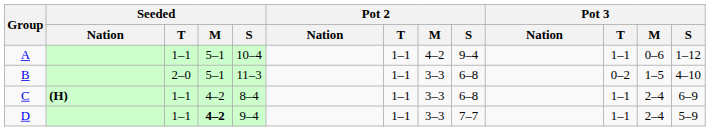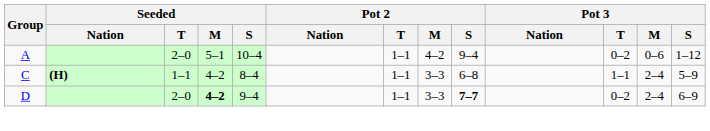 <table class="wikitable nowrap" style=text-align:center>
 <tr>
 <th rowspan=2>Group</th>
 <th colspan=4>Seeded</th>
 <th colspan=4>Pot 2</th>
 <th colspan=4>Pot 3</th>
 </tr>
 <tr>
 <th width=140>Nation</th>
 <th width=35>T</th>
 <th width=35>M</th>
 <th width=35>S</th>
 <th width=140>Nation</th>
 <th width=35>T</th>
 <th width=35>M</th>
 <th width=35>S</th>
 <th width=140>Nation</th>
 <th width=35>T</th>
 <th width=35>M</th>
 <th width=35>S</th>
 </tr>
 <tr>
 <td><a href='#'>A</a></td>
 <td style=text-align:left bgcolor=CCFFCC></td>
-<td bgcolor=CCFFCC>1–1</td>
+<td bgcolor=CCFFCC>2–0</td>
 <td bgcolor=CCFFCC>5–1</td>
 <td bgcolor=CCFFCC>10–4</td>
 <td style=text-align:left></td>
 <td>1–1</td>
 <td>4–2</td>
 <td>9–4</td>
 <td style=text-align:left></td>
-<td>1–1</td>
+<td>0–2</td>
 <td>0–6</td>
 <td>1–12</td>
-</tr>
-<tr>
-<td><a href='#'>B</a></td>
-<td style=text-align:left bgcolor=CCFFCC></td>
-<td bgcolor=CCFFCC>2–0</td>
-<td bgcolor=CCFFCC>5–1</td>
-<td bgcolor=CCFFCC>11–3</td>
-<td style=text-align:left></td>
-<td>1–1</td>
-<td>3–3</td>
-<td>6–8</td>
-<td style=text-align:left></td>
-<td>0–2</td>
-<td>1–5</td>
-<td>4–10</td>
 </tr>
 <tr>
 <td><a href='#'>C</a></td>
 <td style=text-align:left bgcolor=CCFFCC> <strong>(H)</strong></td>
 <td bgcolor=CCFFCC>1–1</td>
 <td bgcolor=CCFFCC>4–2</td>
 <td bgcolor=CCFFCC>8–4</td>
 <td style=text-align:left></td>
 <td>1–1</td>
 <td>3–3</td>
 <td>6–8</td>
 <td style=text-align:left></td>
 <td>1–1</td>
 <td>2–4</td>
-<td>6–9</td>
+<td>5–9</td>
 </tr>
 <tr>
 <td><a href='#'>D</a></td>
 <td style=text-align:left bgcolor=CCFFCC></td>
-<td bgcolor=CCFFCC>1–1</td>
+<td bgcolor=CCFFCC>2–0</td>
 <td bgcolor=CCFFCC><strong>4–2</strong></td>
 <td bgcolor=CCFFCC>9–4</td>
 <td style=text-align:left></td>
 <td>1–1</td>
 <td>3–3</td>
-<td>7–7</td>
+<td><strong>7–7</strong></td>
 <td style=text-align:left></td>
-<td>1–1</td>
+<td>0–2</td>
 <td>2–4</td>
-<td>5–9</td>
+<td>6–9</td>
 </tr>
 </table>
